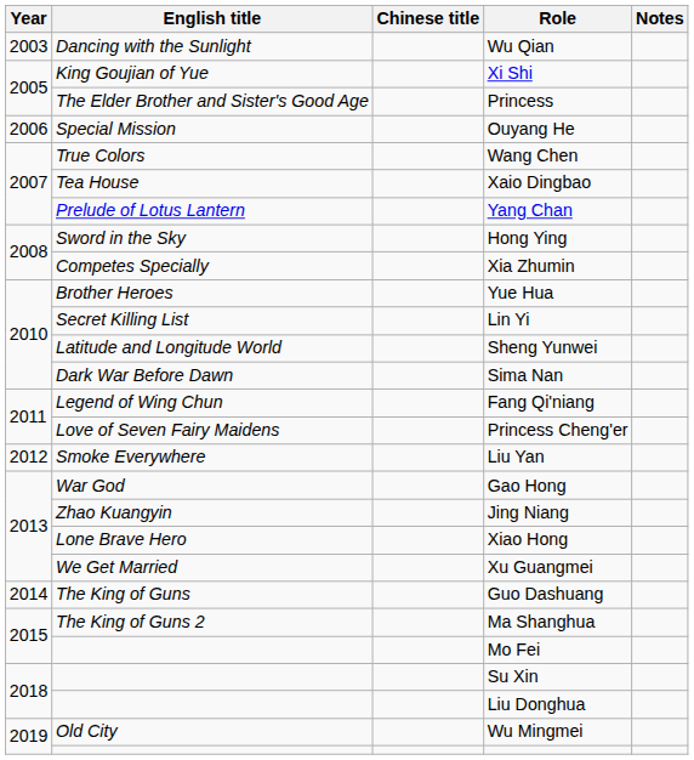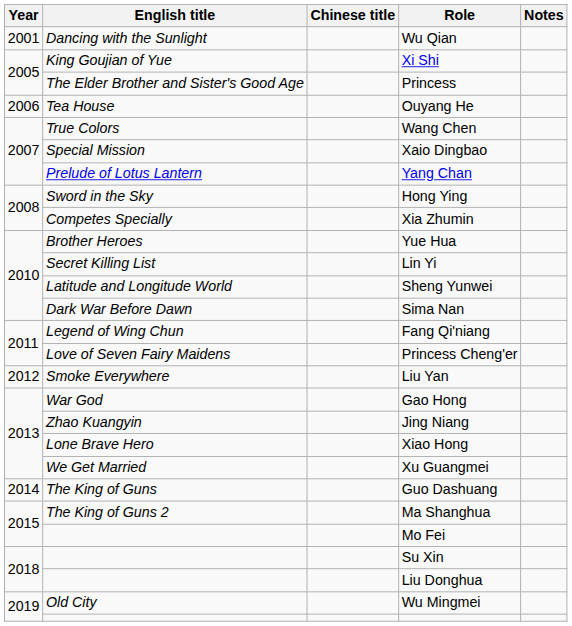 <table class="wikitable">
 <tr>
 <th>Year</th>
 <th>English title</th>
 <th>Chinese title</th>
 <th>Role</th>
 <th>Notes</th>
 </tr>
 <tr>
-<td>2003</td>
+<td>2001</td>
 <td><em>Dancing with the Sunlight</em></td>
 <td></td>
 <td>Wu Qian</td>
 <td></td>
 </tr>
 <tr>
 <td rowspan="2">2005</td>
 <td><em>King Goujian of Yue</em></td>
 <td></td>
 <td><a href='#'>Xi Shi</a></td>
 <td></td>
 </tr>
 <tr>
 <td><em>The Elder Brother and Sister's Good Age</em></td>
 <td></td>
 <td>Princess</td>
 <td></td>
 </tr>
 <tr>
 <td>2006</td>
-<td><em>Special Mission</em></td>
+<td><em>Tea House</em></td>
 <td></td>
 <td>Ouyang He</td>
 <td></td>
 </tr>
 <tr>
 <td rowspan="3">2007</td>
 <td><em>True Colors</em></td>
 <td></td>
 <td>Wang Chen</td>
 <td></td>
 </tr>
 <tr>
-<td><em>Tea House</em></td>
+<td><em>Special Mission</em></td>
 <td></td>
 <td>Xaio Dingbao</td>
 <td></td>
 </tr>
 <tr>
 <td><em><a href='#'>Prelude of Lotus Lantern</a></em></td>
 <td></td>
 <td><a href='#'>Yang Chan</a></td>
 <td></td>
 </tr>
 <tr>
 <td rowspan="2">2008</td>
 <td><em>Sword in the Sky</em></td>
 <td></td>
 <td>Hong Ying</td>
 <td></td>
 </tr>
 <tr>
 <td><em>Competes Specially</em></td>
 <td></td>
 <td>Xia Zhumin</td>
 <td></td>
 </tr>
 <tr>
 <td rowspan="4">2010</td>
 <td><em>Brother Heroes</em></td>
 <td></td>
 <td>Yue Hua</td>
 <td></td>
 </tr>
 <tr>
 <td><em>Secret Killing List</em></td>
 <td></td>
 <td>Lin Yi</td>
 <td></td>
 </tr>
 <tr>
 <td><em>Latitude and Longitude World</em></td>
 <td></td>
 <td>Sheng Yunwei</td>
 <td></td>
 </tr>
 <tr>
 <td><em>Dark War Before Dawn</em></td>
 <td></td>
 <td>Sima Nan</td>
 <td></td>
 </tr>
 <tr>
 <td rowspan="2">2011</td>
 <td><em>Legend of Wing Chun</em></td>
 <td></td>
 <td>Fang Qi'niang</td>
 <td></td>
 </tr>
 <tr>
 <td><em>Love of Seven Fairy Maidens</em></td>
 <td></td>
 <td>Princess Cheng'er</td>
 <td></td>
 </tr>
 <tr>
 <td>2012</td>
 <td><em>Smoke Everywhere</em></td>
 <td></td>
 <td>Liu Yan</td>
 <td></td>
 </tr>
 <tr>
 <td rowspan="4">2013</td>
 <td><em>War God</em></td>
 <td></td>
 <td>Gao Hong</td>
 <td></td>
 </tr>
 <tr>
 <td><em>Zhao Kuangyin</em></td>
 <td></td>
 <td>Jing Niang</td>
 <td></td>
 </tr>
 <tr>
 <td><em>Lone Brave Hero</em></td>
 <td></td>
 <td>Xiao Hong</td>
 <td></td>
 </tr>
 <tr>
 <td><em>We Get Married</em></td>
 <td></td>
 <td>Xu Guangmei</td>
 <td></td>
 </tr>
 <tr>
 <td>2014</td>
 <td><em>The King of Guns</em></td>
 <td></td>
 <td>Guo Dashuang</td>
 <td></td>
 </tr>
 <tr>
 <td rowspan=2>2015</td>
 <td><em>The King of Guns 2</em></td>
 <td></td>
 <td>Ma Shanghua</td>
 <td></td>
 </tr>
 <tr>
 <td></td>
 <td></td>
 <td>Mo Fei</td>
 <td></td>
 </tr>
 <tr>
 <td rowspan=2>2018</td>
 <td></td>
 <td></td>
 <td>Su Xin</td>
 <td></td>
 </tr>
 <tr>
 <td></td>
 <td></td>
 <td>Liu Donghua</td>
 <td></td>
 </tr>
 <tr>
 <td rowspan=2>2019</td>
 <td><em>Old City</em></td>
 <td></td>
 <td>Wu Mingmei</td>
 <td></td>
 </tr>
 <tr>
 <td></td>
 <td></td>
 <td></td>
 <td></td>
 </tr>
 </table>
